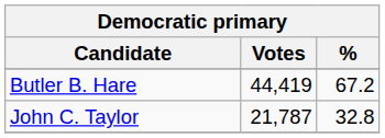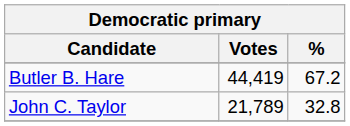 <table class="wikitable" align="left" style="margin: 1em 1em 1em 0; font-size: 95%;">
 <tr>
 <th colspan="3">Democratic primary</th>
 </tr>
 <tr>
 <th colspan="1" style="width: 170px">Candidate</th>
 <th style="width: 50px">Votes</th>
 <th style="width: 40px">%</th>
 </tr>
 <tr>
 </tr>
 <tr>
 <td><a href='#'>Butler B. Hare</a></td>
 <td align="right">44,419</td>
 <td align="right">67.2</td>
 </tr>
 <tr>
 <td><a href='#'>John C. Taylor</a></td>
-<td align="right">21,787</td>
+<td align="right">21,789</td>
 <td align="right">32.8</td>
 </tr>
 <tr>
 </tr>
 </table>
